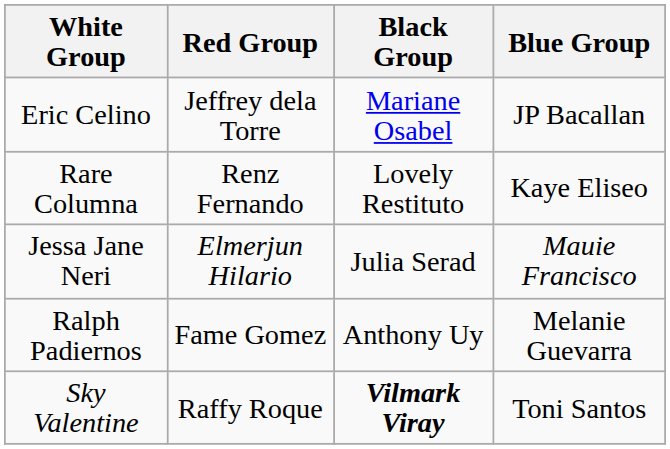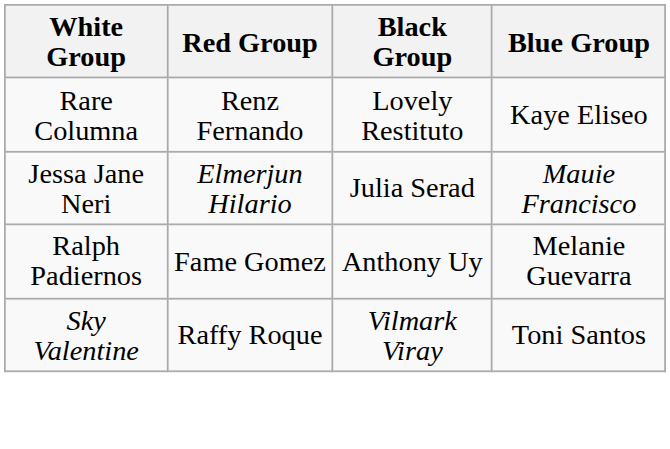 <table class="wikitable" style="text-align:center; line-height:17px; width:60%;">
 <tr>
 <th>White Group</th>
 <th>Red Group</th>
 <th>Black Group</th>
 <th>Blue Group</th>
-</tr>
-<tr>
-<td>Eric Celino</td>
-<td>Jeffrey dela Torre</td>
-<td><a href='#'>Mariane Osabel</a></td>
-<td>JP Bacallan</td>
 </tr>
 <tr>
 <td>Rare Columna</td>
 <td>Renz Fernando</td>
 <td>Lovely Restituto</td>
 <td>Kaye Eliseo</td>
 </tr>
 <tr>
 <td>Jessa Jane Neri</td>
 <td><em>Elmerjun Hilario</em></td>
 <td>Julia Serad</td>
 <td><em>Mauie Francisco</em></td>
 </tr>
 <tr>
 <td>Ralph Padiernos</td>
 <td>Fame Gomez</td>
 <td>Anthony Uy</td>
 <td>Melanie Guevarra</td>
 </tr>
 <tr>
 <td><em>Sky Valentine</em></td>
 <td>Raffy Roque</td>
-<td><strong><em>Vilmark Viray</em></strong></td>
+<td><em>Vilmark Viray</em></td>
 <td>Toni Santos</td>
 </tr>
 </table>
